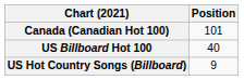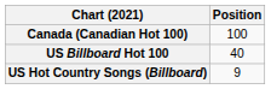 <table class="wikitable sortable plainrowheaders" style="text-align:center">
 <tr>
 <th>Chart (2021)</th>
 <th>Position</th>
 </tr>
 <tr>
 <th scope="row">Canada (Canadian Hot 100)</th>
-<td>101</td>
+<td>100</td>
 </tr>
 <tr>
 <th scope="row">US <em>Billboard</em> Hot 100</th>
 <td>40</td>
 </tr>
 <tr>
 <th scope="row">US Hot Country Songs (<em>Billboard</em>)</th>
 <td>9</td>
 </tr>
 </table>
